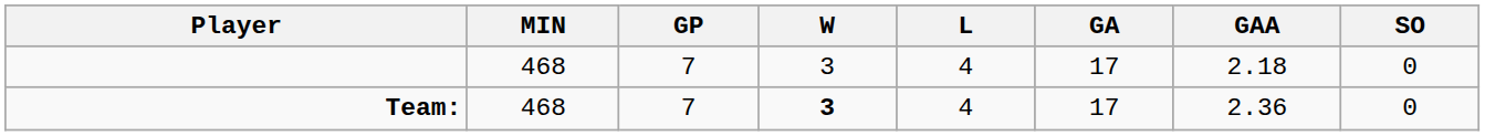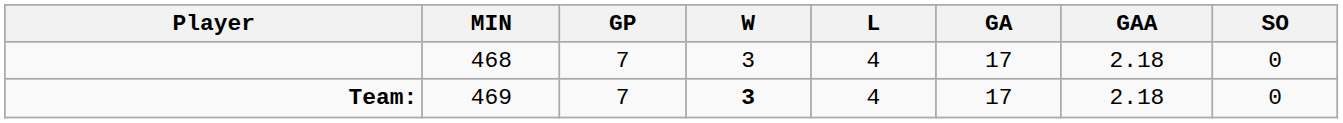 <table class="wikitable sortable" width="60%">
 <tr>
 <th bgcolor="#DDDDFF" width="10%">Player</th>
 <th width="3%" bgcolor="#DDDDFF" title="Minutes played">MIN</th>
 <th width="3%" bgcolor="#DDDDFF" title="Games played in">GP</th>
 <th width="3%" bgcolor="#DDDDFF" title="Games played in">W</th>
 <th width="3%" bgcolor="#DDDDFF"title="Games played in">L</th>
 <th width="3%" bgcolor="#DDDDFF" title="Goals against">GA</th>
 <th width="3%" bgcolor="#DDDDFF" title="Goals against average">GAA</th>
 <th width="3%" bgcolor="#DDDDFF" title="Shut-outs">SO</th>
 </tr>
 <tr align="center">
 <td align="right"></td>
 <td>468</td>
 <td>7</td>
 <td>3</td>
 <td>4</td>
 <td>17</td>
 <td>2.18</td>
 <td>0</td>
 </tr>
 <tr align="center">
 <td align="right"><strong>Team:</strong></td>
-<td>468</td>
+<td>469</td>
 <td>7</td>
 <td><strong>3</strong></td>
 <td>4</td>
 <td>17</td>
-<td>2.36</td>
+<td>2.18</td>
 <td>0</td>
 </tr>
 </table>
